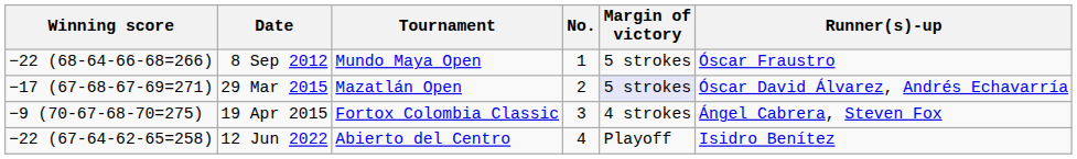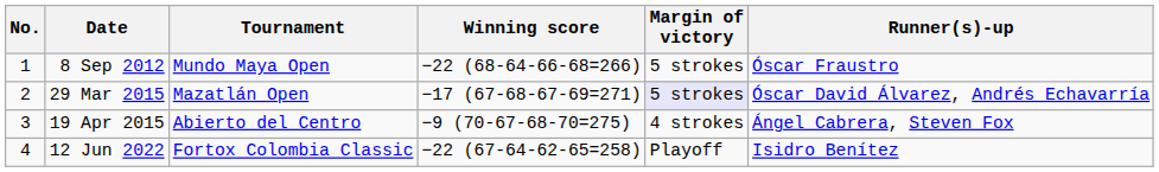 <table class="wikitable" style="font-size:95%;">
 <tr>
-<th>Winning score</th>
+<th>No.</th>
 <th>Date</th>
 <th>Tournament</th>
-<th>No.</th>
+<th>Winning score</th>
 <th>Margin of<br>victory</th>
 <th>Runner(s)-up</th>
 </tr>
 <tr>
-<td>−22 (68-64-66-68=266)</td>
+<td align=center>1</td>
 <td align=right>8 Sep <a href='#'>2012</a></td>
 <td><a href='#'>Mundo Maya Open</a></td>
-<td align=center>1</td>
+<td>−22 (68-64-66-68=266)</td>
 <td>5 strokes</td>
 <td> <a href='#'>Óscar Fraustro</a></td>
 </tr>
 <tr>
-<td>−17 (67-68-67-69=271)</td>
+<td align=center>2</td>
 <td align=right>29 Mar <a href='#'>2015</a></td>
 <td><a href='#'>Mazatlán Open</a></td>
-<td align=center>2</td>
+<td>−17 (67-68-67-69=271)</td>
 <td style="background: lavender;">5 strokes</td>
 <td> <a href='#'>Óscar David Álvarez</a>,  <a href='#'>Andrés Echavarría</a></td>
 </tr>
 <tr>
+<td align=center>3</td>
+<td align=right>19 Apr 2015</td>
+<td><a href='#'>Abierto del Centro</a></td>
 <td>−9 (70-67-68-70=275)</td>
-<td align=right>19 Apr 2015</td>
-<td><a href='#'>Fortox Colombia Classic</a></td>
-<td align=center>3</td>
 <td>4 strokes</td>
 <td> <a href='#'>Ángel Cabrera</a>,  <a href='#'>Steven Fox</a></td>
 </tr>
 <tr>
+<td align=center>4</td>
+<td align=right>12 Jun <a href='#'>2022</a></td>
+<td><a href='#'>Fortox Colombia Classic</a></td>
 <td>−22 (67-64-62-65=258)</td>
-<td align=right>12 Jun <a href='#'>2022</a></td>
-<td><a href='#'>Abierto del Centro</a></td>
-<td align=center>4</td>
 <td>Playoff</td>
 <td> <a href='#'>Isidro Benítez</a></td>
 </tr>
 </table>
